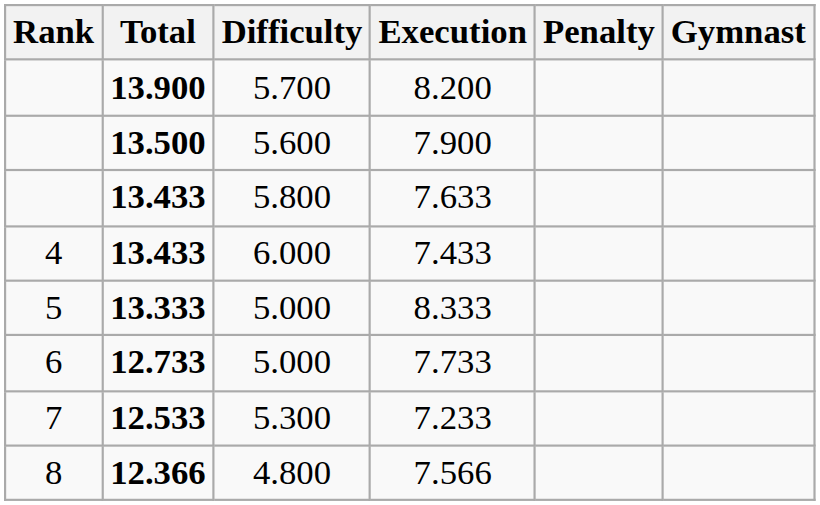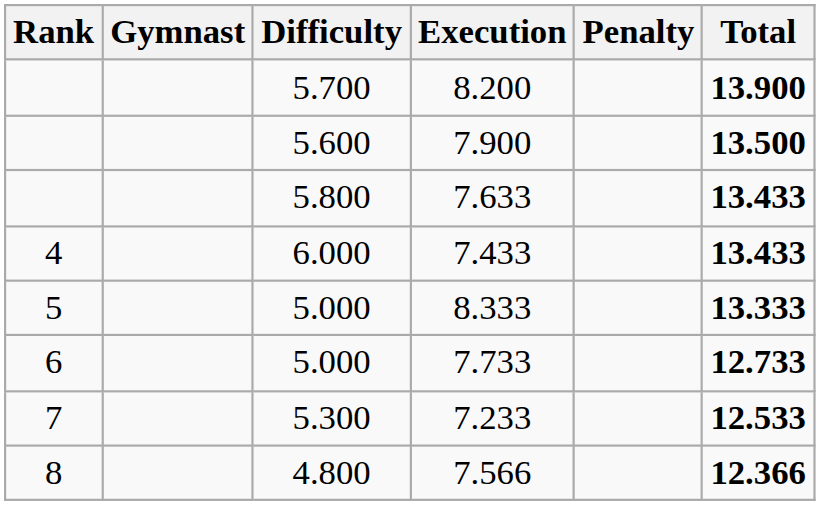 <table class="wikitable sortable" style="text-align:center">
 <tr>
 <th>Rank</th>
-<th>Total</th>
+<th>Gymnast</th>
 <th>Difficulty</th>
 <th>Execution</th>
 <th>Penalty</th>
-<th>Gymnast</th>
+<th>Total</th>
 </tr>
 <tr>
 <td></td>
-<td><strong>13.900</strong></td>
+<td align=left></td>
 <td>5.700</td>
 <td>8.200</td>
 <td></td>
-<td align=left></td>
+<td><strong>13.900</strong></td>
 </tr>
 <tr>
 <td></td>
-<td><strong>13.500</strong></td>
+<td align=left></td>
 <td>5.600</td>
 <td>7.900</td>
 <td></td>
-<td align=left></td>
+<td><strong>13.500</strong></td>
 </tr>
 <tr>
 <td></td>
-<td><strong>13.433</strong></td>
+<td align=left></td>
 <td>5.800</td>
 <td>7.633</td>
 <td></td>
-<td align=left></td>
+<td><strong>13.433</strong></td>
 </tr>
 <tr>
 <td>4</td>
-<td><strong>13.433</strong></td>
+<td align=left></td>
 <td>6.000</td>
 <td>7.433</td>
 <td></td>
-<td align=left></td>
+<td><strong>13.433</strong></td>
 </tr>
 <tr>
 <td>5</td>
-<td><strong>13.333</strong></td>
+<td align=left></td>
 <td>5.000</td>
 <td>8.333</td>
 <td></td>
-<td align=left></td>
+<td><strong>13.333</strong></td>
 </tr>
 <tr>
 <td>6</td>
-<td><strong>12.733</strong></td>
+<td align=left></td>
 <td>5.000</td>
 <td>7.733</td>
 <td></td>
-<td align=left></td>
+<td><strong>12.733</strong></td>
 </tr>
 <tr>
 <td>7</td>
-<td><strong>12.533</strong></td>
+<td align=left></td>
 <td>5.300</td>
 <td>7.233</td>
 <td></td>
-<td align=left></td>
+<td><strong>12.533</strong></td>
 </tr>
 <tr>
 <td>8</td>
-<td><strong>12.366</strong></td>
+<td align=left></td>
 <td>4.800</td>
 <td>7.566</td>
 <td></td>
-<td align=left></td>
+<td><strong>12.366</strong></td>
 </tr>
 </table>
